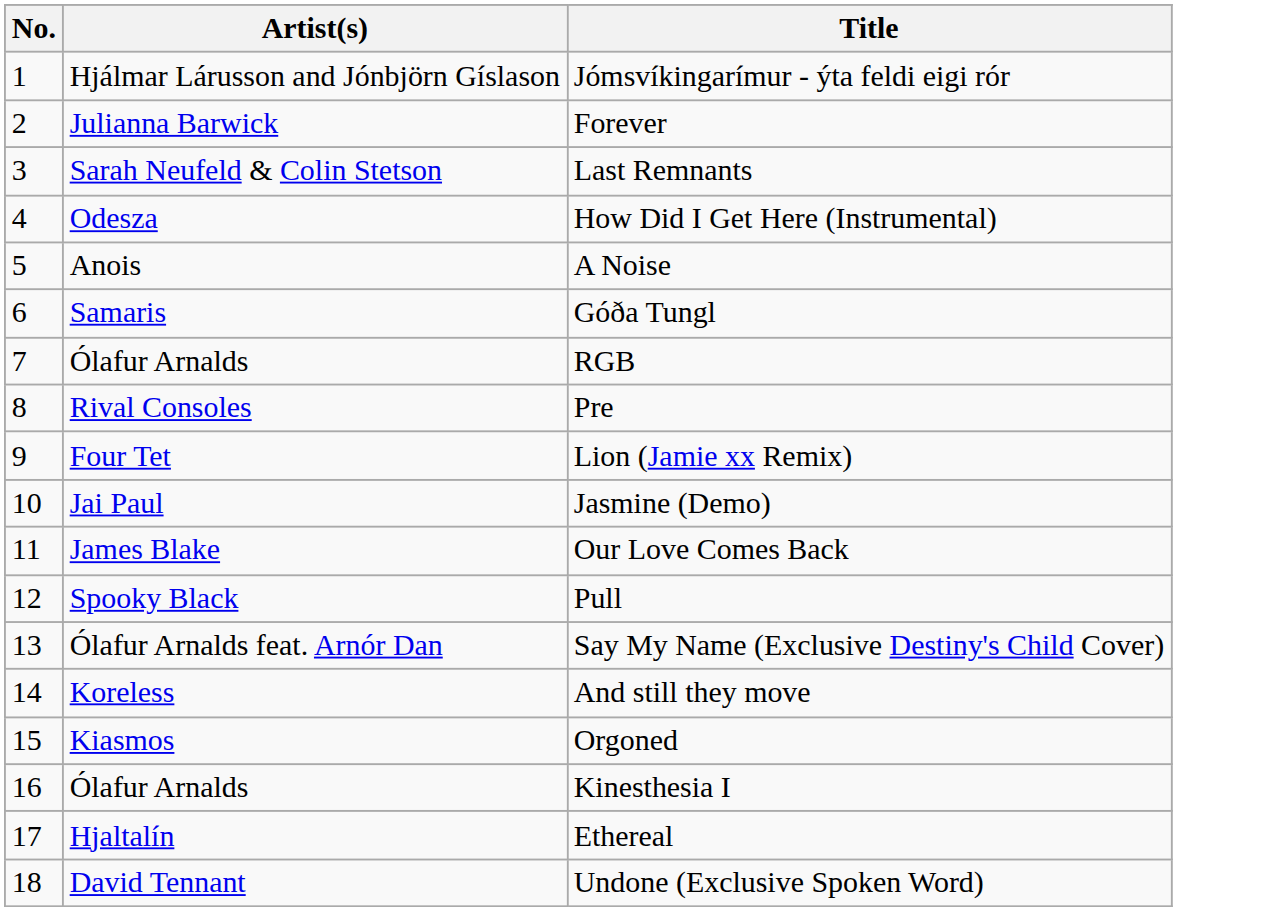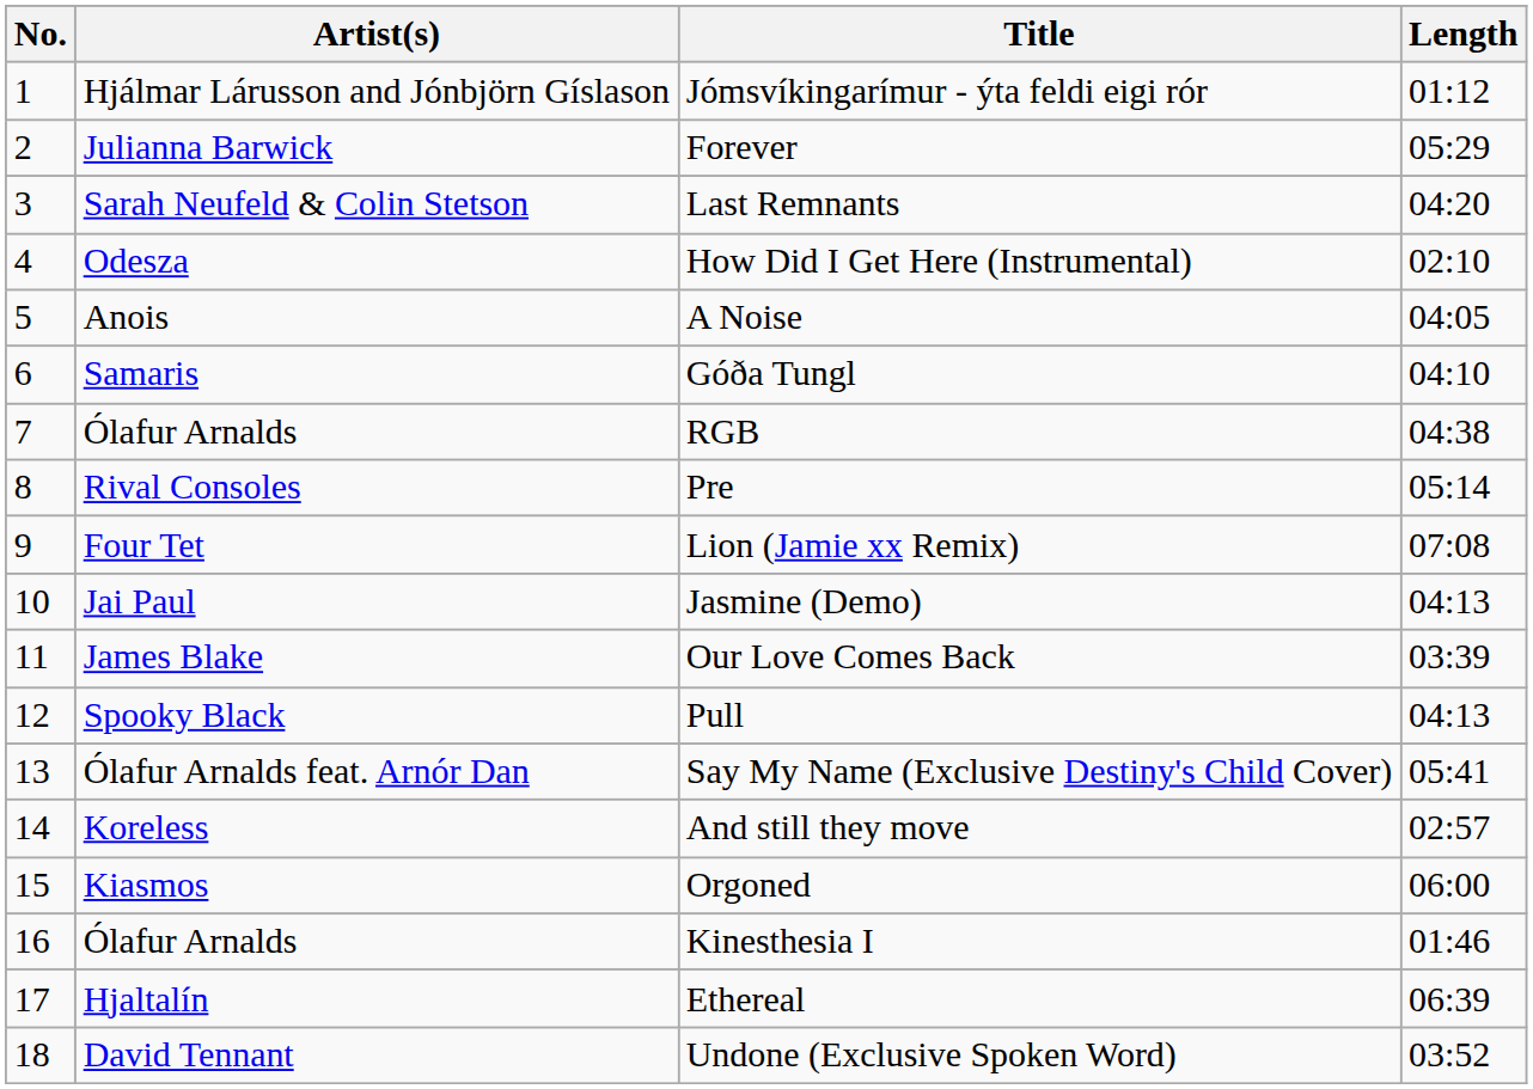 <table class="wikitable">
 <tr>
 <th>No.</th>
 <th>Artist(s)</th>
 <th>Title</th>
+<th>Length</th>
 </tr>
 <tr>
 <td>1</td>
 <td>Hjálmar Lárusson and Jónbjörn Gíslason</td>
 <td>Jómsvíkingarímur - ýta feldi eigi rór</td>
+<td>01:12</td>
 </tr>
 <tr>
 <td>2</td>
 <td><a href='#'>Julianna Barwick</a></td>
 <td>Forever</td>
+<td>05:29</td>
 </tr>
 <tr>
 <td>3</td>
 <td><a href='#'>Sarah Neufeld</a> & <a href='#'>Colin Stetson</a></td>
 <td>Last Remnants</td>
+<td>04:20</td>
 </tr>
 <tr>
 <td>4</td>
 <td><a href='#'>Odesza</a></td>
 <td>How Did I Get Here (Instrumental)</td>
+<td>02:10</td>
 </tr>
 <tr>
 <td>5</td>
 <td>Anois</td>
 <td>A Noise</td>
+<td>04:05</td>
 </tr>
 <tr>
 <td>6</td>
 <td><a href='#'>Samaris</a></td>
 <td>Góða Tungl</td>
+<td>04:10</td>
 </tr>
 <tr>
 <td>7</td>
 <td>Ólafur Arnalds</td>
 <td>RGB</td>
+<td>04:38</td>
 </tr>
 <tr>
 <td>8</td>
 <td><a href='#'>Rival Consoles</a></td>
 <td>Pre</td>
+<td>05:14</td>
 </tr>
 <tr>
 <td>9</td>
 <td><a href='#'>Four Tet</a></td>
 <td>Lion (<a href='#'>Jamie xx</a> Remix)</td>
+<td>07:08</td>
 </tr>
 <tr>
 <td>10</td>
 <td><a href='#'>Jai Paul</a></td>
 <td>Jasmine (Demo)</td>
+<td>04:13</td>
 </tr>
 <tr>
 <td>11</td>
 <td><a href='#'>James Blake</a></td>
 <td>Our Love Comes Back</td>
+<td>03:39</td>
 </tr>
 <tr>
 <td>12</td>
 <td><a href='#'>Spooky Black</a></td>
 <td>Pull</td>
+<td>04:13</td>
 </tr>
 <tr>
 <td>13</td>
 <td>Ólafur Arnalds feat. <a href='#'>Arnór Dan</a></td>
 <td>Say My Name (Exclusive <a href='#'>Destiny's Child</a> Cover)</td>
+<td>05:41</td>
 </tr>
 <tr>
 <td>14</td>
 <td><a href='#'>Koreless</a></td>
 <td>And still they move</td>
+<td>02:57</td>
 </tr>
 <tr>
 <td>15</td>
 <td><a href='#'>Kiasmos</a></td>
 <td>Orgoned</td>
+<td>06:00</td>
 </tr>
 <tr>
 <td>16</td>
 <td>Ólafur Arnalds</td>
 <td>Kinesthesia I</td>
+<td>01:46</td>
 </tr>
 <tr>
 <td>17</td>
 <td><a href='#'>Hjaltalín</a></td>
 <td>Ethereal</td>
+<td>06:39</td>
 </tr>
 <tr>
 <td>18</td>
 <td><a href='#'>David Tennant</a></td>
 <td>Undone (Exclusive Spoken Word)</td>
+<td>03:52</td>
 </tr>
 </table>
